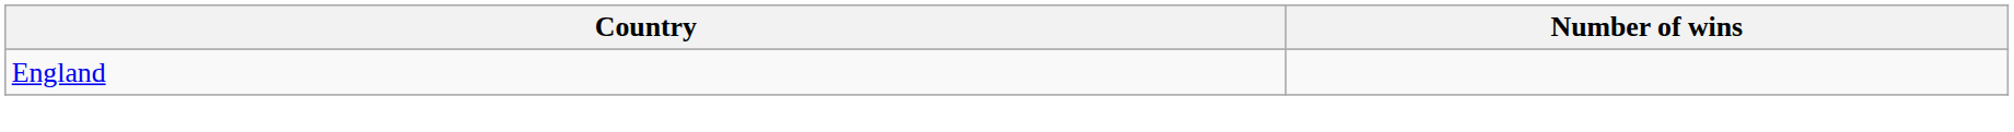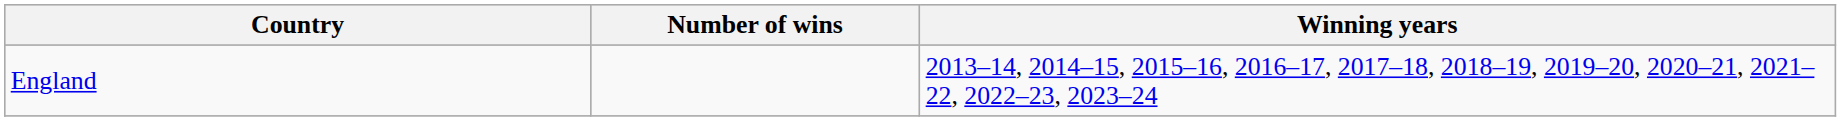 <table class="wikitable sortable" style="width:90%">
 <tr>
 <th Width=32%>Country</th>
 <th Width=18%>Number of wins</th>
+<th Width=50% class="unsortable">Winning years</th>
 </tr>
 <tr>
 <td> <a href='#'>England</a></td>
 <td></td>
+<td><a href='#'>2013–14</a>, <a href='#'>2014–15</a>, <a href='#'>2015–16</a>,  <a href='#'>2016–17</a>, <a href='#'>2017–18</a>, <a href='#'>2018–19</a>, <a href='#'>2019–20</a>, <a href='#'>2020–21</a>, <a href='#'>2021–22</a>, <a href='#'>2022–23</a>, <a href='#'>2023–24</a></td>
 </tr>
 </table>
